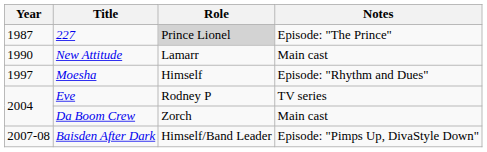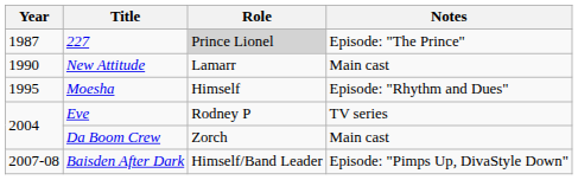 <table class="wikitable plainrowheaders sortable" style="margin-right: 0;">
 <tr>
 <th scope="col">Year</th>
 <th scope="col">Title</th>
 <th scope="col">Role</th>
 <th scope="col" class="unsortable">Notes</th>
 </tr>
 <tr>
 <td>1987</td>
 <td><em><a href='#'>227</a></em></td>
 <td style="background: lightgrey;">Prince Lionel</td>
 <td>Episode: "The Prince"</td>
 </tr>
 <tr>
 <td>1990</td>
 <td><em><a href='#'>New Attitude</a></em></td>
 <td>Lamarr</td>
 <td>Main cast</td>
 </tr>
 <tr>
-<td>1997</td>
+<td>1995</td>
 <td><em><a href='#'>Moesha</a></em></td>
 <td>Himself</td>
 <td>Episode: "Rhythm and Dues"</td>
 </tr>
 <tr>
 <td rowspan=2>2004</td>
 <td><em><a href='#'>Eve</a></em></td>
 <td>Rodney P</td>
 <td>TV series</td>
 </tr>
 <tr>
 <td><em><a href='#'>Da Boom Crew</a></em></td>
 <td>Zorch</td>
 <td>Main cast</td>
 </tr>
 <tr>
 <td>2007-08</td>
 <td><em><a href='#'>Baisden After Dark</a></em></td>
 <td>Himself/Band Leader</td>
 <td>Episode: "Pimps Up, DivaStyle Down"</td>
 </tr>
 </table>
